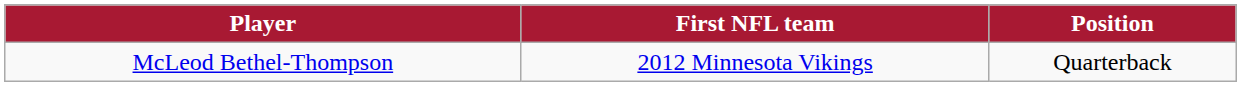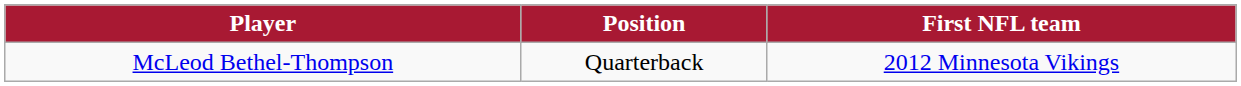 <table class="wikitable" width="65%">
 <tr align="center"  style="background:#A81933;color:#FFFFFF;">
 <td><strong>Player</strong></td>
+<td><strong>Position</strong></td>
 <td><strong>First NFL team</strong></td>
-<td><strong>Position</strong></td>
 </tr>
 <tr align="center" bgcolor="">
 <td><a href='#'>McLeod Bethel-Thompson</a></td>
+<td>Quarterback</td>
 <td><a href='#'>2012 Minnesota Vikings</a></td>
-<td>Quarterback</td>
 </tr>
 </table>
